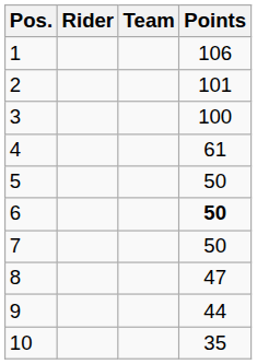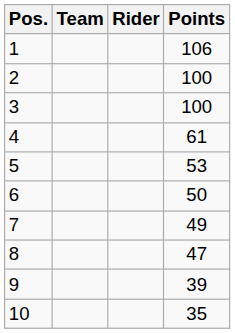 <table class="wikitable sortable">
 <tr>
 <th>Pos.</th>
+<th>Team</th>
 <th>Rider</th>
-<th>Team</th>
 <th>Points</th>
 </tr>
 <tr>
 <td>1</td>
 <td></td>
 <td></td>
 <td align=center>106</td>
 </tr>
 <tr>
 <td>2</td>
 <td></td>
 <td></td>
-<td align=center>101</td>
+<td align=center>100</td>
 </tr>
 <tr>
 <td>3</td>
 <td></td>
 <td></td>
 <td align=center>100</td>
 </tr>
 <tr>
 <td>4</td>
 <td></td>
 <td></td>
 <td align=center>61</td>
 </tr>
 <tr>
 <td>5</td>
 <td></td>
 <td></td>
-<td align=center>50</td>
+<td align=center>53</td>
 </tr>
 <tr>
 <td>6</td>
 <td></td>
 <td></td>
-<td align=center><strong>50</strong></td>
+<td align=center>50</td>
 </tr>
 <tr>
 <td>7</td>
 <td></td>
 <td></td>
-<td align=center>50</td>
+<td align=center>49</td>
 </tr>
 <tr>
 <td>8</td>
 <td></td>
 <td></td>
 <td align=center>47</td>
 </tr>
 <tr>
 <td>9</td>
 <td></td>
 <td></td>
-<td align=center>44</td>
+<td align=center>39</td>
 </tr>
 <tr>
 <td>10</td>
 <td></td>
 <td></td>
 <td align=center>35</td>
 </tr>
 </table>
